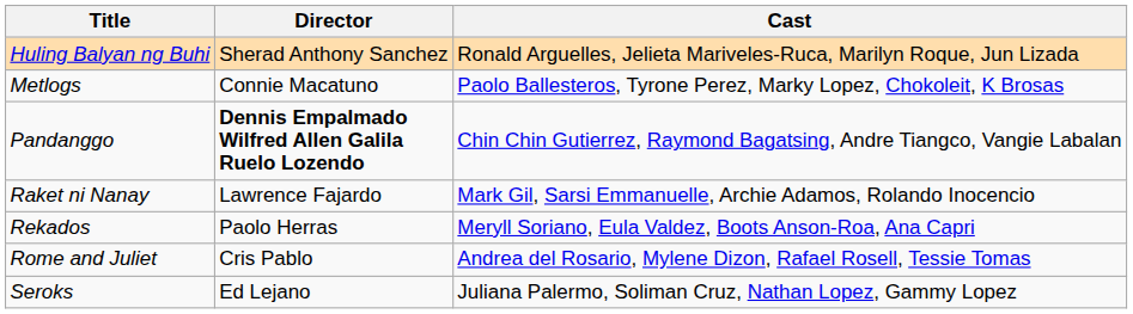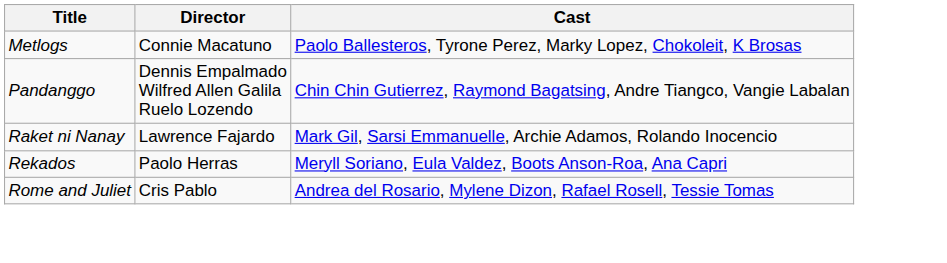 <table class="wikitable">
 <tr>
 <th>Title</th>
 <th>Director</th>
 <th>Cast</th>
-</tr>
-<tr style="background:#FFDEAD;">
-<td><em><a href='#'>Huling Balyan ng Buhi</a></em></td>
-<td>Sherad Anthony Sanchez</td>
-<td>Ronald Arguelles, Jelieta Mariveles-Ruca, Marilyn Roque, Jun Lizada</td>
 </tr>
 <tr>
 <td><em>Metlogs</em></td>
 <td>Connie Macatuno</td>
 <td><a href='#'>Paolo Ballesteros</a>, Tyrone Perez, Marky Lopez, <a href='#'>Chokoleit</a>, <a href='#'>K Brosas</a></td>
 </tr>
 <tr>
 <td><em>Pandanggo</em></td>
-<td><strong>Dennis Empalmado<br> Wilfred Allen Galila <br> Ruelo Lozendo</strong></td>
+<td>Dennis Empalmado<br> Wilfred Allen Galila <br> Ruelo Lozendo</td>
 <td><a href='#'>Chin Chin Gutierrez</a>, <a href='#'>Raymond Bagatsing</a>, Andre Tiangco, Vangie Labalan</td>
 </tr>
 <tr>
 <td><em>Raket ni Nanay</em></td>
 <td>Lawrence Fajardo</td>
 <td><a href='#'>Mark Gil</a>, <a href='#'>Sarsi Emmanuelle</a>, Archie Adamos, Rolando Inocencio</td>
 </tr>
 <tr>
 <td><em>Rekados</em></td>
 <td>Paolo Herras</td>
 <td><a href='#'>Meryll Soriano</a>, <a href='#'>Eula Valdez</a>, <a href='#'>Boots Anson-Roa</a>, <a href='#'>Ana Capri</a></td>
 </tr>
 <tr>
 <td><em>Rome and Juliet</em></td>
 <td>Cris Pablo</td>
 <td><a href='#'>Andrea del Rosario</a>, <a href='#'>Mylene Dizon</a>, <a href='#'>Rafael Rosell</a>, <a href='#'>Tessie Tomas</a></td>
 </tr>
-<tr>
-<td><em>Seroks</em></td>
-<td>Ed Lejano</td>
-<td>Juliana Palermo, Soliman Cruz, <a href='#'>Nathan Lopez</a>, Gammy Lopez</td>
-</tr>
 </table>
